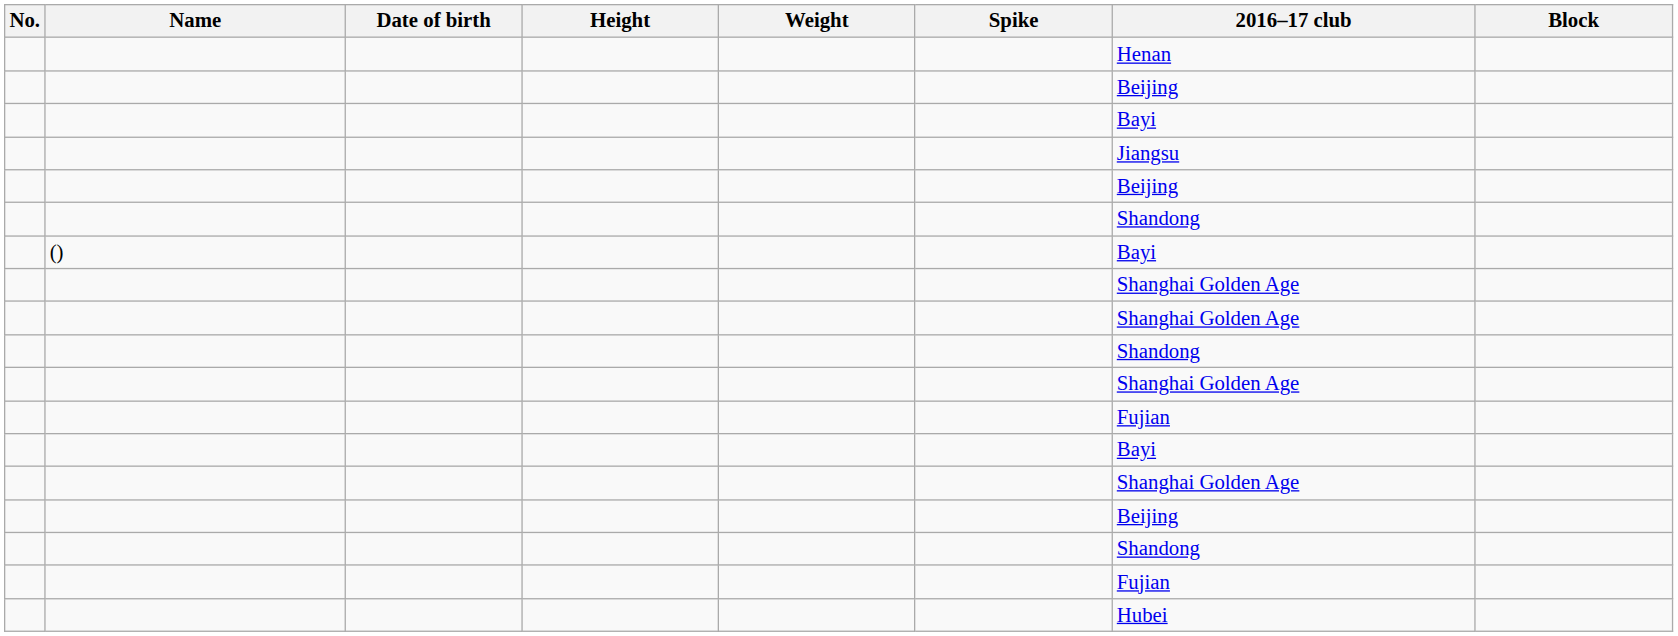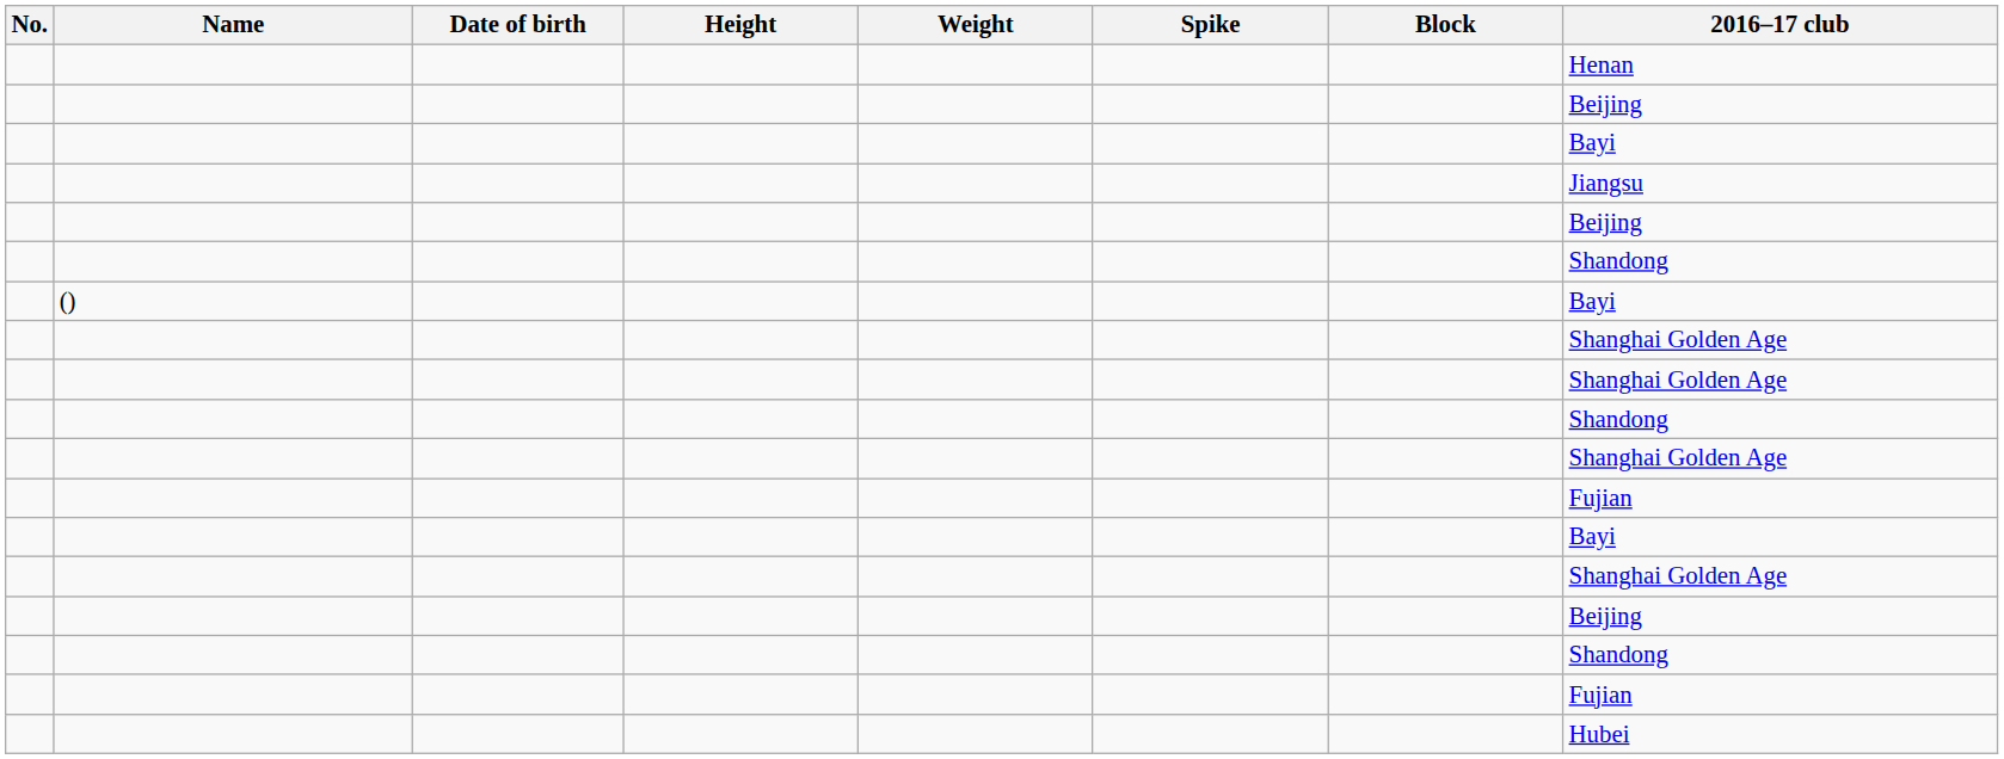 <table class="wikitable sortable" style="font-size:100%; text-align:center;">
 <tr>
 <th>No.</th>
 <th style="width:14em">Name</th>
 <th style="width:8em">Date of birth</th>
 <th style="width:9em">Height</th>
 <th style="width:9em">Weight</th>
 <th style="width:9em">Spike</th>
+<th style="width:9em">Block</th>
 <th style="width:17em">2016–17 club</th>
-<th style="width:9em">Block</th>
 </tr>
 <tr>
 <td></td>
 <td style="text-align:left;"></td>
 <td style="text-align:right;"></td>
 <td></td>
 <td></td>
 <td></td>
+<td></td>
 <td style="text-align:left;"> <a href='#'>Henan</a></td>
-<td></td>
 </tr>
 <tr>
 <td></td>
 <td style="text-align:left;"></td>
 <td style="text-align:right;"></td>
 <td></td>
 <td></td>
 <td></td>
+<td></td>
 <td style="text-align:left;"> <a href='#'>Beijing</a></td>
-<td></td>
 </tr>
 <tr>
 <td></td>
 <td style="text-align:left;"></td>
 <td style="text-align:right;"></td>
 <td></td>
 <td></td>
 <td></td>
+<td></td>
 <td style="text-align:left;"> <a href='#'>Bayi</a></td>
-<td></td>
 </tr>
 <tr>
 <td></td>
 <td style="text-align:left;"></td>
 <td style="text-align:right;"></td>
 <td></td>
 <td></td>
 <td></td>
+<td></td>
 <td style="text-align:left;"> <a href='#'>Jiangsu</a></td>
-<td></td>
 </tr>
 <tr>
 <td></td>
 <td style="text-align:left;"></td>
 <td style="text-align:right;"></td>
 <td></td>
 <td></td>
 <td></td>
+<td></td>
 <td style="text-align:left;"> <a href='#'>Beijing</a></td>
-<td></td>
 </tr>
 <tr>
 <td></td>
 <td style="text-align:left;"></td>
 <td style="text-align:right;"></td>
 <td></td>
 <td></td>
 <td></td>
+<td></td>
 <td style="text-align:left;"> <a href='#'>Shandong</a></td>
-<td></td>
 </tr>
 <tr>
 <td></td>
 <td style="text-align:left;"> ()</td>
 <td style="text-align:right;"></td>
 <td></td>
 <td></td>
 <td></td>
+<td></td>
 <td style="text-align:left;"> <a href='#'>Bayi</a></td>
-<td></td>
 </tr>
 <tr>
 <td></td>
 <td style="text-align:left;"></td>
 <td style="text-align:right;"></td>
 <td></td>
 <td></td>
 <td></td>
+<td></td>
 <td style="text-align:left;"> <a href='#'>Shanghai Golden Age</a></td>
-<td></td>
 </tr>
 <tr>
 <td></td>
 <td style="text-align:left;"></td>
 <td style="text-align:right;"></td>
 <td></td>
 <td></td>
 <td></td>
+<td></td>
 <td style="text-align:left;"> <a href='#'>Shanghai Golden Age</a></td>
-<td></td>
 </tr>
 <tr>
 <td></td>
 <td style="text-align:left;"></td>
 <td style="text-align:right;"></td>
 <td></td>
 <td></td>
 <td></td>
+<td></td>
 <td style="text-align:left;"> <a href='#'>Shandong</a></td>
-<td></td>
 </tr>
 <tr>
 <td></td>
 <td style="text-align:left;"></td>
 <td style="text-align:right;"></td>
 <td></td>
 <td></td>
 <td></td>
+<td></td>
 <td style="text-align:left;"> <a href='#'>Shanghai Golden Age</a></td>
-<td></td>
 </tr>
 <tr>
 <td></td>
 <td style="text-align:left;"></td>
 <td style="text-align:right;"></td>
 <td></td>
 <td></td>
 <td></td>
+<td></td>
 <td style="text-align:left;"> <a href='#'>Fujian</a></td>
-<td></td>
 </tr>
 <tr>
 <td></td>
 <td style="text-align:left;"></td>
 <td style="text-align:right;"></td>
 <td></td>
 <td></td>
 <td></td>
+<td></td>
 <td style="text-align:left;"> <a href='#'>Bayi</a></td>
-<td></td>
 </tr>
 <tr>
 <td></td>
 <td style="text-align:left;"></td>
 <td style="text-align:right;"></td>
 <td></td>
 <td></td>
 <td></td>
+<td></td>
 <td style="text-align:left;"> <a href='#'>Shanghai Golden Age</a></td>
-<td></td>
 </tr>
 <tr>
 <td></td>
 <td style="text-align:left;"></td>
 <td style="text-align:right;"></td>
 <td></td>
 <td></td>
 <td></td>
+<td></td>
 <td style="text-align:left;"> <a href='#'>Beijing</a></td>
-<td></td>
 </tr>
 <tr>
 <td></td>
 <td style="text-align:left;"></td>
 <td style="text-align:right;"></td>
 <td></td>
 <td></td>
 <td></td>
+<td></td>
 <td style="text-align:left;"> <a href='#'>Shandong</a></td>
-<td></td>
 </tr>
 <tr>
 <td></td>
 <td style="text-align:left;"></td>
 <td style="text-align:right;"></td>
 <td></td>
 <td></td>
 <td></td>
+<td></td>
 <td style="text-align:left;"> <a href='#'>Fujian</a></td>
-<td></td>
 </tr>
 <tr>
 <td></td>
 <td style="text-align:left;"></td>
 <td style="text-align:right;"></td>
 <td></td>
 <td></td>
 <td></td>
+<td></td>
 <td style="text-align:left;"> <a href='#'>Hubei</a></td>
-<td></td>
 </tr>
 </table>
